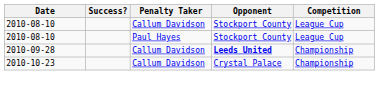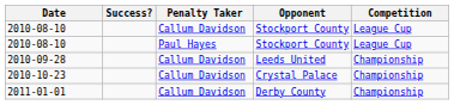 <table class="wikitable">
 <tr>
 <th width=22%>Date</th>
 <th width=12%>Success?</th>
 <th width=22%>Penalty Taker</th>
 <th width=22%>Opponent</th>
 <th width=22%>Competition</th>
 </tr>
 <tr>
 <td>2010-08-10</td>
 <td></td>
 <td> <a href='#'>Callum Davidson</a></td>
 <td><a href='#'>Stockport County</a></td>
 <td><a href='#'>League Cup</a></td>
 </tr>
 <tr>
 <td>2010-08-10</td>
 <td></td>
 <td> <a href='#'>Paul Hayes</a></td>
 <td><a href='#'>Stockport County</a></td>
 <td><a href='#'>League Cup</a></td>
 </tr>
 <tr>
 <td>2010-09-28</td>
 <td></td>
 <td> <a href='#'>Callum Davidson</a></td>
-<td><strong><a href='#'>Leeds United</a></strong></td>
+<td><a href='#'>Leeds United</a></td>
 <td><a href='#'>Championship</a></td>
 </tr>
 <tr>
 <td>2010-10-23</td>
 <td></td>
 <td> <a href='#'>Callum Davidson</a></td>
 <td><a href='#'>Crystal Palace</a></td>
 <td><a href='#'>Championship</a></td>
 </tr>
+<tr>
+<td>2011-01-01</td>
+<td></td>
+<td> <a href='#'>Callum Davidson</a></td>
+<td><a href='#'>Derby County</a></td>
+<td><a href='#'>Championship</a></td>
+</tr>
 </table>
